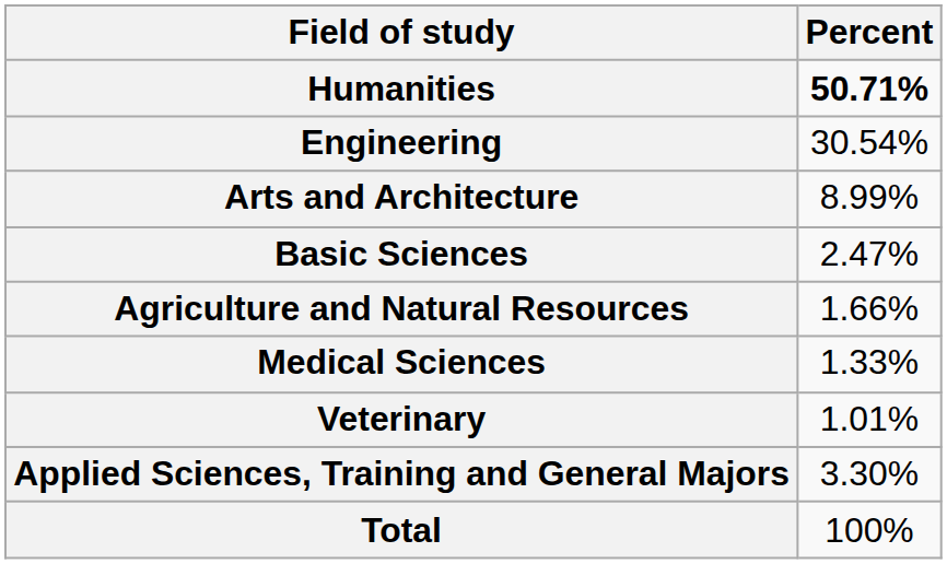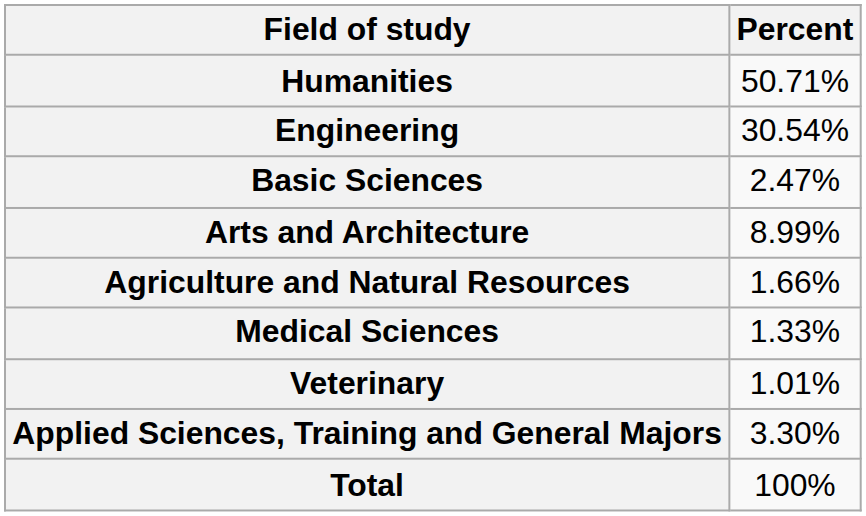 <table class="wikitable" style="text-align:center">
 <tr>
 <th>Field of study</th>
 <th>Percent</th>
 </tr>
 <tr>
 <th>Humanities</th>
-<td><strong>50.71%</strong></td>
+<td>50.71%</td>
 </tr>
 <tr>
 <th>Engineering</th>
 <td>30.54%</td>
 </tr>
 <tr>
+<th>Basic Sciences</th>
+<td>2.47%</td>
+</tr>
+<tr>
 <th>Arts and Architecture</th>
 <td>8.99%</td>
-</tr>
-<tr>
-<th>Basic Sciences</th>
-<td>2.47%</td>
 </tr>
 <tr>
 <th>Agriculture and Natural Resources</th>
 <td>1.66%</td>
 </tr>
 <tr>
 <th>Medical Sciences</th>
 <td>1.33%</td>
 </tr>
 <tr>
 <th>Veterinary</th>
 <td>1.01%</td>
 </tr>
 <tr>
 <th>Applied Sciences, Training and General Majors</th>
 <td>3.30%</td>
 </tr>
 <tr>
 <th>Total</th>
 <td>100%</td>
 </tr>
 </table>
